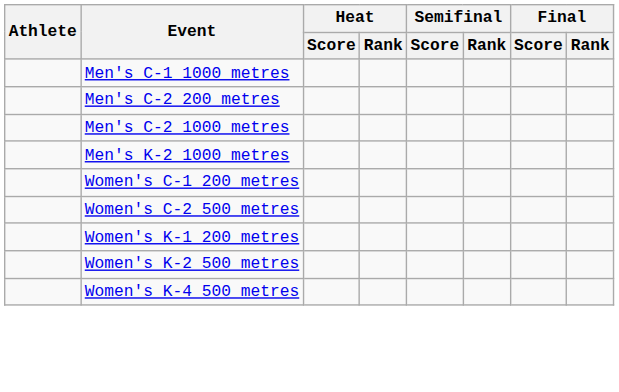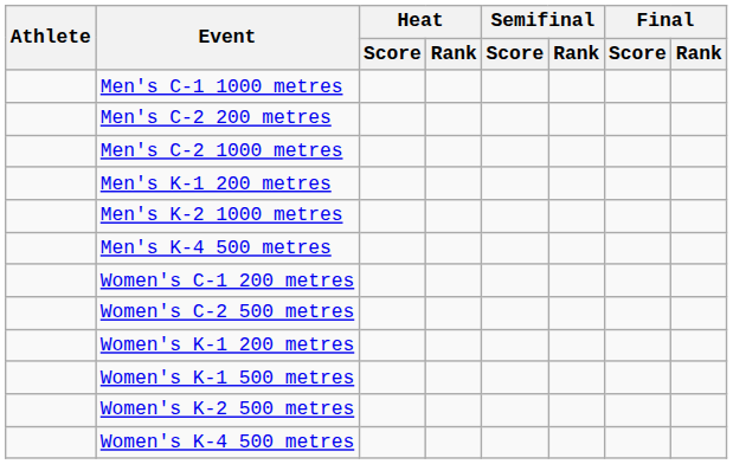 <table class="wikitable" style="font-size:90%; text-align:center">
 <tr>
 <th rowspan="2">Athlete</th>
 <th rowspan="2">Event</th>
 <th colspan="2">Heat</th>
 <th colspan="2">Semifinal</th>
 <th colspan="2">Final</th>
 </tr>
 <tr>
 <th>Score</th>
 <th>Rank</th>
 <th>Score</th>
 <th>Rank</th>
 <th>Score</th>
 <th>Rank</th>
 </tr>
 <tr>
 <td align="left"></td>
 <td align="left"><a href='#'>Men's C-1 1000 metres</a></td>
 <td></td>
 <td></td>
 <td></td>
 <td></td>
 <td></td>
 <td></td>
 </tr>
 <tr>
 <td align="left"></td>
 <td align="left"><a href='#'>Men's C-2 200 metres</a></td>
 <td></td>
 <td></td>
 <td></td>
 <td></td>
 <td></td>
 <td></td>
 </tr>
 <tr>
 <td align="left"></td>
 <td align="left"><a href='#'>Men's C-2 1000 metres</a></td>
 <td></td>
 <td></td>
 <td></td>
 <td></td>
 <td></td>
 <td></td>
 </tr>
 <tr>
 <td align="left"></td>
+<td align="left"><a href='#'>Men's K-1 200 metres</a></td>
+<td></td>
+<td></td>
+<td></td>
+<td></td>
+<td></td>
+<td></td>
+</tr>
+<tr>
+<td align="left"></td>
 <td align="left"><a href='#'>Men's K-2 1000 metres</a></td>
+<td></td>
+<td></td>
+<td></td>
+<td></td>
+<td></td>
+<td></td>
+</tr>
+<tr>
+<td align="left"></td>
+<td align="left"><a href='#'>Men's K-4 500 metres</a></td>
 <td></td>
 <td></td>
 <td></td>
 <td></td>
 <td></td>
 <td></td>
 </tr>
 <tr>
 <td align="left"></td>
 <td align="left"><a href='#'>Women's C-1 200 metres</a></td>
 <td></td>
 <td></td>
 <td></td>
 <td></td>
 <td></td>
 <td></td>
 </tr>
 <tr>
 <td align="left"></td>
 <td align="left"><a href='#'>Women's C-2 500 metres</a></td>
 <td></td>
 <td></td>
 <td></td>
 <td></td>
 <td></td>
 <td></td>
 </tr>
 <tr>
 <td align="left"></td>
 <td align="left"><a href='#'>Women's K-1 200 metres</a></td>
 <td></td>
 <td></td>
 <td></td>
 <td></td>
 <td></td>
 <td></td>
 </tr>
 <tr>
 <td align="left"></td>
+<td align="left"><a href='#'>Women's K-1 500 metres</a></td>
+<td></td>
+<td></td>
+<td></td>
+<td></td>
+<td></td>
+<td></td>
+</tr>
+<tr>
+<td align="left"></td>
 <td align="left"><a href='#'>Women's K-2 500 metres</a></td>
 <td></td>
 <td></td>
 <td></td>
 <td></td>
 <td></td>
 <td></td>
 </tr>
 <tr>
 <td align="left"></td>
 <td align="left"><a href='#'>Women's K-4 500 metres</a></td>
 <td></td>
 <td></td>
 <td></td>
 <td></td>
 <td></td>
 <td></td>
 </tr>
 </table>
